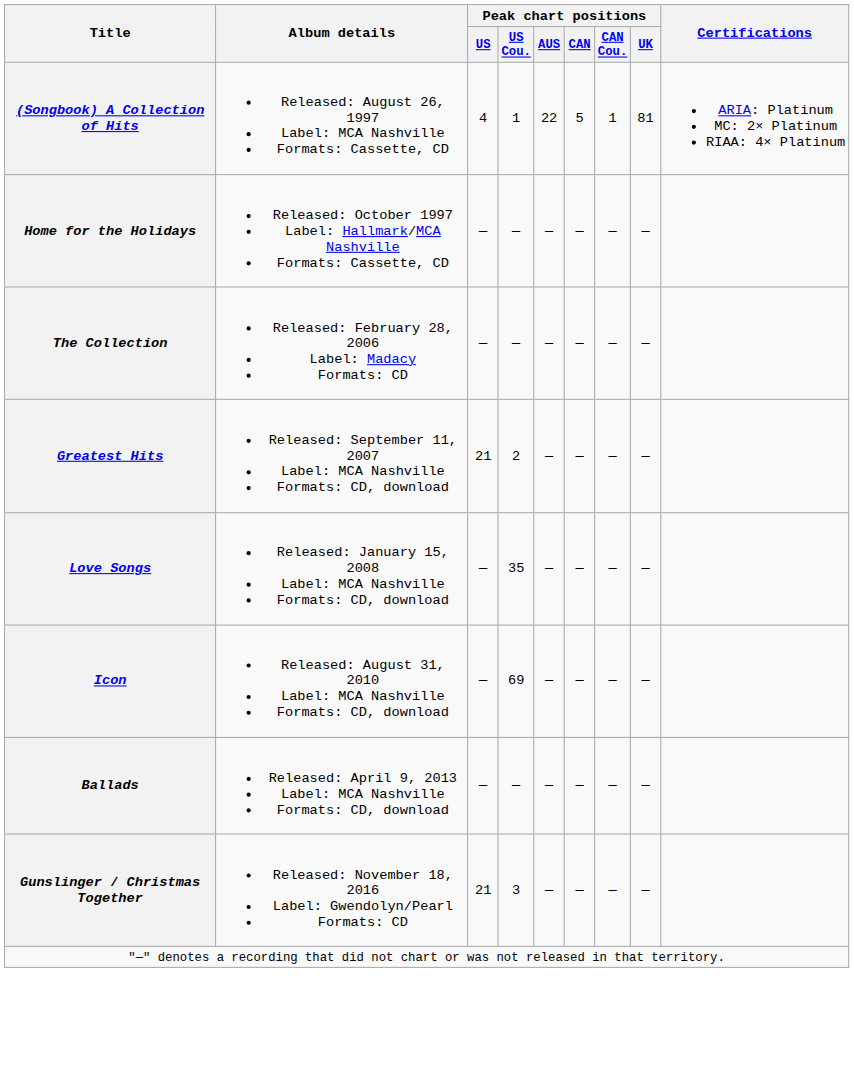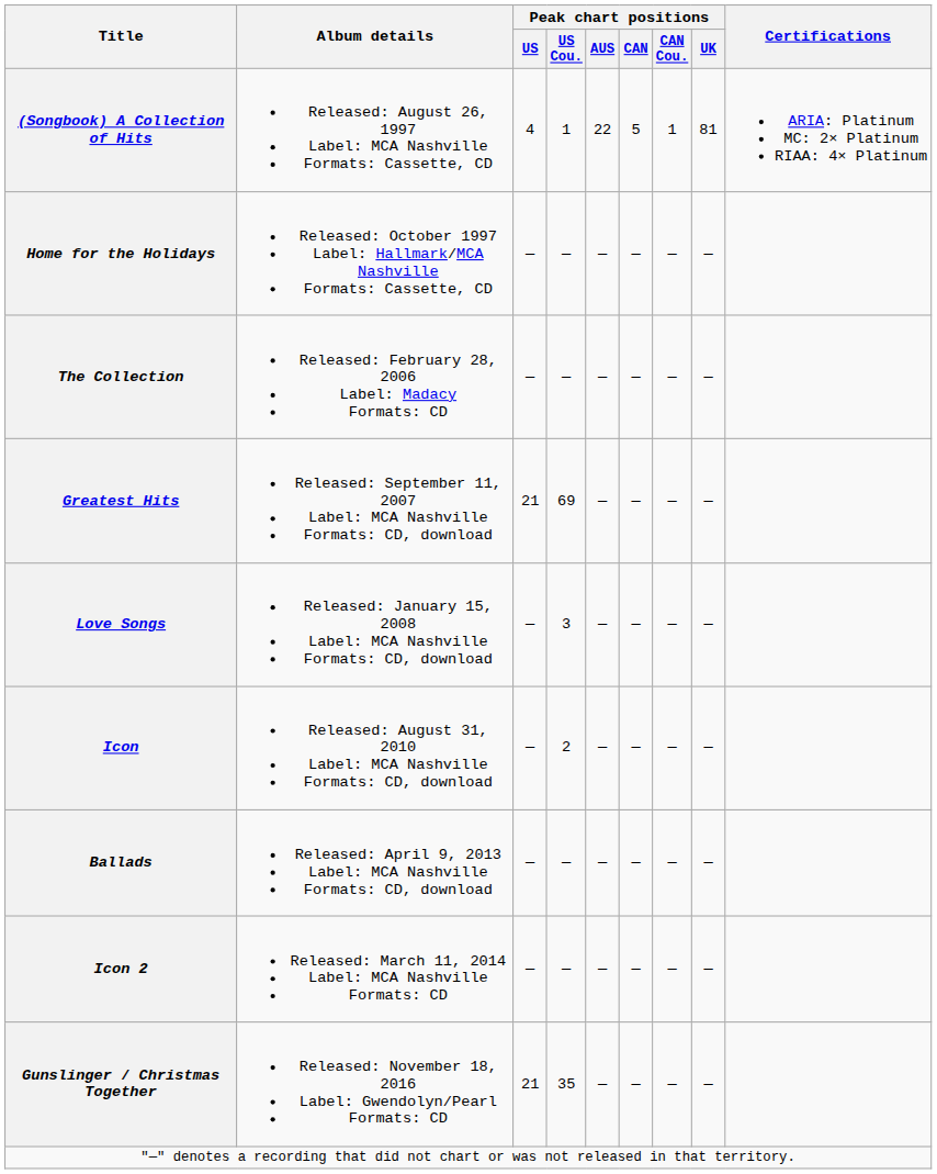 <table class="wikitable plainrowheaders" style="text-align:center;" border="1">
 <tr>
 <th scope="col" rowspan="2" style="width:15em;">Title</th>
 <th scope="col" rowspan="2" style="width:18em;">Album details</th>
 <th scope="col" colspan="6">Peak chart positions</th>
 <th scope="col" rowspan="2"><a href='#'>Certifications</a></th>
 </tr>
 <tr>
 <th scope="col" style="width:2em;font-size:90%;"><a href='#'>US</a><br></th>
 <th scope="col" style="width:2em;font-size:90%;"><a href='#'>US<br>Cou.</a><br></th>
 <th scope="col" style="width:2em;font-size:90%;"><a href='#'>AUS</a><br></th>
 <th scope="col" style="width:2em;font-size:90%;"><a href='#'>CAN</a><br></th>
 <th scope="col" style="width:2em;font-size:90%;"><a href='#'>CAN<br>Cou.</a><br></th>
 <th scope="col" style="width:2em;font-size:90%;"><a href='#'>UK</a><br></th>
 </tr>
 <tr>
 <th scope="row"><em><a href='#'>(Songbook) A Collection of Hits</a></em></th>
 <td><br><ul><li>Released: August 26, 1997</li><li>Label: MCA Nashville</li><li>Formats: Cassette, CD</li></ul></td>
 <td>4</td>
 <td>1</td>
 <td>22</td>
 <td>5</td>
 <td>1</td>
 <td>81</td>
 <td><br><ul><li><a href='#'>ARIA</a>: Platinum</li><li>MC: 2× Platinum</li><li>RIAA: 4× Platinum</li></ul></td>
 </tr>
 <tr>
 <th scope="row"><em>Home for the Holidays</em><br></th>
 <td><br><ul><li>Released: October 1997</li><li>Label: <a href='#'>Hallmark</a>/<a href='#'>MCA Nashville</a></li><li>Formats: Cassette, CD</li></ul></td>
 <td>—</td>
 <td>—</td>
 <td>—</td>
 <td>—</td>
 <td>—</td>
 <td>—</td>
 <td></td>
 </tr>
 <tr>
 <th scope="row"><em>The Collection</em></th>
 <td><br><ul><li>Released: February 28, 2006</li><li>Label: <a href='#'>Madacy</a></li><li>Formats: CD</li></ul></td>
 <td>—</td>
 <td>—</td>
 <td>—</td>
 <td>—</td>
 <td>—</td>
 <td>—</td>
 <td></td>
 </tr>
 <tr>
 <th scope="row"><em><a href='#'>Greatest Hits</a></em></th>
 <td><br><ul><li>Released: September 11, 2007</li><li>Label: MCA Nashville</li><li>Formats: CD, download</li></ul></td>
 <td>21</td>
-<td>2</td>
+<td>69</td>
 <td>—</td>
 <td>—</td>
 <td>—</td>
 <td>—</td>
 <td></td>
 </tr>
 <tr>
 <th scope="row"><em><a href='#'>Love Songs</a></em></th>
 <td><br><ul><li>Released: January 15, 2008</li><li>Label: MCA Nashville</li><li>Formats: CD, download</li></ul></td>
 <td>—</td>
-<td>35</td>
+<td>3</td>
 <td>—</td>
 <td>—</td>
 <td>—</td>
 <td>—</td>
 <td></td>
 </tr>
 <tr>
 <th scope="row"><em><a href='#'>Icon</a></em></th>
 <td><br><ul><li>Released: August 31, 2010</li><li>Label: MCA Nashville</li><li>Formats: CD, download</li></ul></td>
 <td>—</td>
-<td>69</td>
+<td>2</td>
 <td>—</td>
 <td>—</td>
 <td>—</td>
 <td>—</td>
 <td></td>
 </tr>
 <tr>
 <th scope="row"><em>Ballads</em></th>
 <td><br><ul><li>Released: April 9, 2013</li><li>Label: MCA Nashville</li><li>Formats: CD, download</li></ul></td>
 <td>—</td>
 <td>—</td>
 <td>—</td>
 <td>—</td>
 <td>—</td>
 <td>—</td>
 <td></td>
 </tr>
 <tr>
+<th scope="row"><em>Icon 2</em></th>
+<td><br><ul><li>Released: March 11, 2014</li><li>Label: MCA Nashville</li><li>Formats: CD</li></ul></td>
+<td>—</td>
+<td>—</td>
+<td>—</td>
+<td>—</td>
+<td>—</td>
+<td>—</td>
+<td></td>
+</tr>
+<tr>
 <th scope="row"><em>Gunslinger</em> / <em>Christmas Together</em><br></th>
 <td><br><ul><li>Released: November 18, 2016</li><li>Label: Gwendolyn/Pearl</li><li>Formats: CD</li></ul></td>
 <td>21</td>
-<td>3</td>
+<td>35</td>
 <td>—</td>
 <td>—</td>
 <td>—</td>
 <td>—</td>
 <td></td>
 </tr>
 <tr>
 <td colspan="9" style="font-size:90%">"—" denotes a recording that did not chart or was not released in that territory.</td>
 </tr>
 </table>
